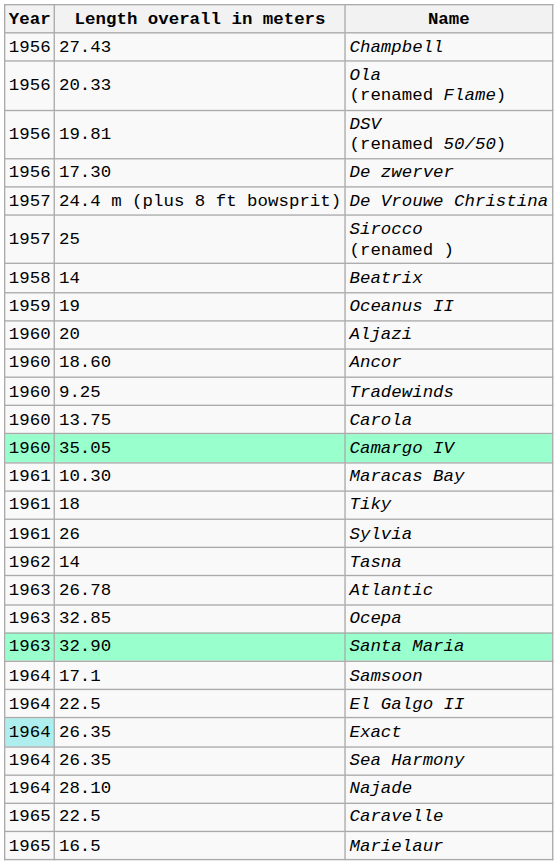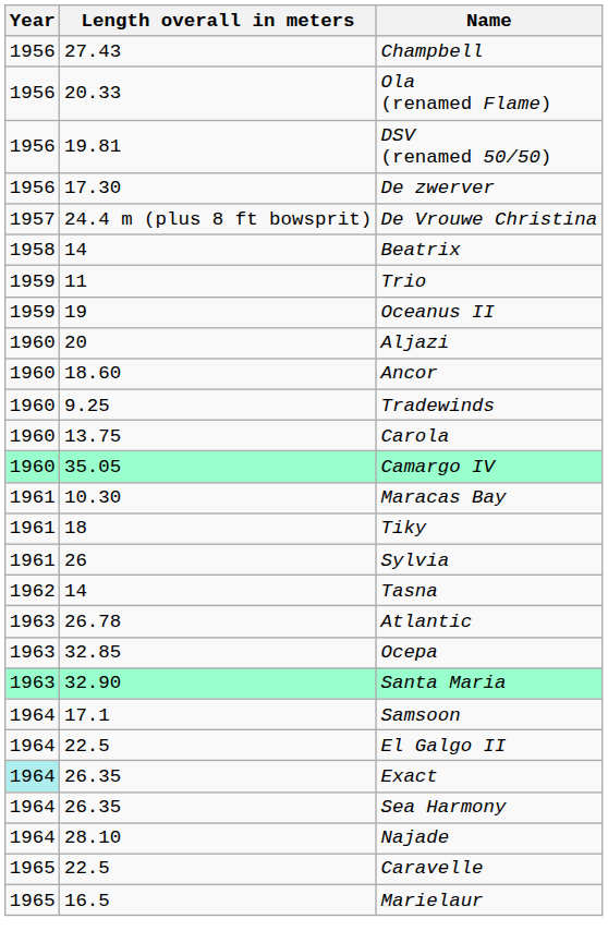 <table class="wikitable sortable">
 <tr>
 <th>Year</th>
 <th>Length overall in meters</th>
 <th>Name</th>
 </tr>
 <tr>
 <td>1956</td>
 <td>27.43</td>
 <td><em>Champbell</em></td>
 </tr>
 <tr>
 <td>1956</td>
 <td>20.33</td>
 <td><em>Ola</em> <br>(renamed <em>Flame</em>)</td>
 </tr>
 <tr>
 <td>1956</td>
 <td>19.81</td>
 <td><em>DSV</em> <br>(renamed <em>50/50</em>)</td>
 </tr>
 <tr>
 <td>1956</td>
 <td>17.30</td>
 <td><em>De zwerver</em></td>
 </tr>
 <tr>
 <td>1957</td>
 <td>24.4 m (plus 8 ft bowsprit)</td>
 <td><em>De Vrouwe Christina </em></td>
 </tr>
 <tr>
-<td>1957</td>
-<td>25</td>
-<td><em>Sirocco</em> <br>(renamed <em></em>)</td>
-</tr>
-<tr>
 <td>1958</td>
 <td>14</td>
 <td><em>Beatrix</em></td>
+</tr>
+<tr>
+<td>1959</td>
+<td>11</td>
+<td><em>Trio</em></td>
 </tr>
 <tr>
 <td>1959</td>
 <td>19</td>
 <td><em>Oceanus II</em></td>
 </tr>
 <tr>
 <td>1960</td>
 <td>20</td>
 <td><em>Aljazi</em></td>
 </tr>
 <tr>
 <td>1960</td>
 <td>18.60</td>
 <td><em>Ancor</em></td>
 </tr>
 <tr>
 <td>1960</td>
 <td>9.25</td>
 <td><em>Tradewinds</em></td>
 </tr>
 <tr>
 <td>1960</td>
 <td>13.75</td>
 <td><em>Carola</em></td>
 </tr>
 <tr style="background:#9fc;">
 <td>1960</td>
 <td>35.05</td>
 <td><em>Camargo IV</em></td>
 </tr>
 <tr>
 <td>1961</td>
 <td>10.30</td>
 <td><em>Maracas Bay</em></td>
 </tr>
 <tr>
 <td>1961</td>
 <td>18</td>
 <td><em>Tiky</em></td>
 </tr>
 <tr>
 <td>1961</td>
 <td>26</td>
 <td><em>Sylvia</em></td>
 </tr>
 <tr>
 <td>1962</td>
 <td>14</td>
 <td><em>Tasna</em></td>
 </tr>
 <tr>
 <td>1963</td>
 <td>26.78</td>
 <td><em>Atlantic</em></td>
 </tr>
 <tr>
 <td>1963</td>
 <td>32.85</td>
 <td><em>Ocepa</em></td>
 </tr>
 <tr style="background:#9fc;">
 <td>1963</td>
 <td>32.90</td>
 <td><em>Santa Maria</em></td>
 </tr>
 <tr>
 <td>1964</td>
 <td>17.1</td>
 <td><em>Samsoon</em></td>
 </tr>
 <tr>
 <td>1964</td>
 <td>22.5</td>
 <td><em>El Galgo II</em></td>
 </tr>
 <tr>
 <td style="background: paleturquoise;">1964</td>
 <td>26.35</td>
 <td><em>Exact</em></td>
 </tr>
 <tr>
 <td>1964</td>
 <td>26.35</td>
 <td><em>Sea Harmony</em></td>
 </tr>
 <tr>
 <td>1964</td>
 <td>28.10</td>
 <td><em>Najade</em></td>
 </tr>
 <tr>
 <td>1965</td>
 <td>22.5</td>
 <td><em>Caravelle</em></td>
 </tr>
 <tr>
 <td>1965</td>
 <td>16.5</td>
 <td><em>Marielaur</em></td>
 </tr>
 </table>
